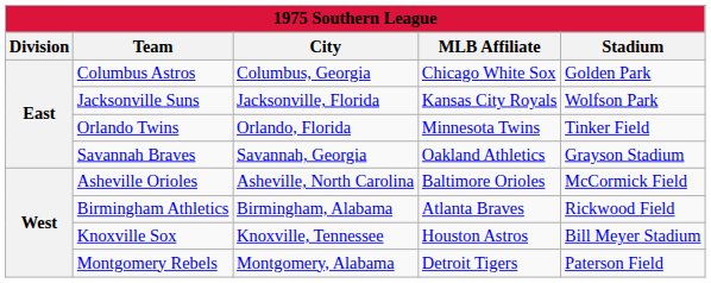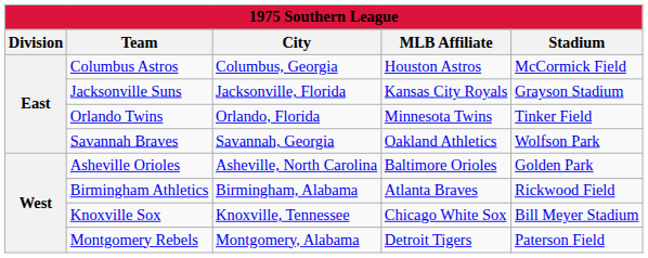 <table class="wikitable" style="width:auto">
 <tr>
 <td bgcolor="#DC143C" align="center" colspan="7"><strong><span>1975 Southern League</span></strong></td>
 </tr>
 <tr>
 <th>Division</th>
 <th>Team</th>
 <th>City</th>
 <th>MLB Affiliate</th>
 <th>Stadium</th>
 </tr>
 <tr>
 <th rowspan="4">East</th>
 <td><a href='#'>Columbus Astros</a></td>
 <td><a href='#'>Columbus, Georgia</a></td>
-<td><a href='#'>Chicago White Sox</a></td>
-<td><a href='#'>Golden Park</a></td>
+<td><a href='#'>Houston Astros</a></td>
+<td><a href='#'>McCormick Field</a></td>
 </tr>
 <tr>
 <td><a href='#'>Jacksonville Suns</a></td>
 <td><a href='#'>Jacksonville, Florida</a></td>
 <td><a href='#'>Kansas City Royals</a></td>
-<td><a href='#'>Wolfson Park</a></td>
+<td><a href='#'>Grayson Stadium</a></td>
 </tr>
 <tr>
 <td><a href='#'>Orlando Twins</a></td>
 <td><a href='#'>Orlando, Florida</a></td>
 <td><a href='#'>Minnesota Twins</a></td>
 <td><a href='#'>Tinker Field</a></td>
 </tr>
 <tr>
 <td><a href='#'>Savannah Braves</a></td>
 <td><a href='#'>Savannah, Georgia</a></td>
 <td><a href='#'>Oakland Athletics</a></td>
-<td><a href='#'>Grayson Stadium</a></td>
+<td><a href='#'>Wolfson Park</a></td>
 </tr>
 <tr>
 <th rowspan="4">West</th>
 <td><a href='#'>Asheville Orioles</a></td>
 <td><a href='#'>Asheville, North Carolina</a></td>
 <td><a href='#'>Baltimore Orioles</a></td>
-<td><a href='#'>McCormick Field</a></td>
+<td><a href='#'>Golden Park</a></td>
 </tr>
 <tr>
 <td><a href='#'>Birmingham Athletics</a></td>
 <td><a href='#'>Birmingham, Alabama</a></td>
 <td><a href='#'>Atlanta Braves</a></td>
 <td><a href='#'>Rickwood Field</a></td>
 </tr>
 <tr>
 <td><a href='#'>Knoxville Sox</a></td>
 <td><a href='#'>Knoxville, Tennessee</a></td>
-<td><a href='#'>Houston Astros</a></td>
+<td><a href='#'>Chicago White Sox</a></td>
 <td><a href='#'>Bill Meyer Stadium</a></td>
 </tr>
 <tr>
 <td><a href='#'>Montgomery Rebels</a></td>
 <td><a href='#'>Montgomery, Alabama</a></td>
 <td><a href='#'>Detroit Tigers</a></td>
 <td><a href='#'>Paterson Field</a></td>
 </tr>
 </table>
